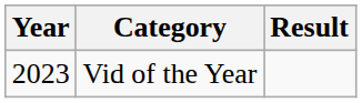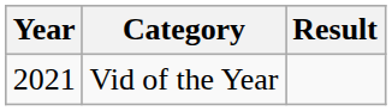 <table class="wikitable">
 <tr>
 <th>Year</th>
 <th>Category</th>
 <th>Result</th>
 </tr>
 <tr>
-<td>2023</td>
+<td>2021</td>
 <td>Vid of the Year</td>
 <td></td>
 </tr>
 </table>
